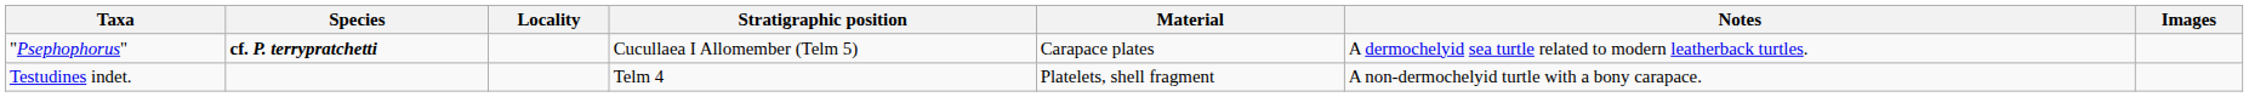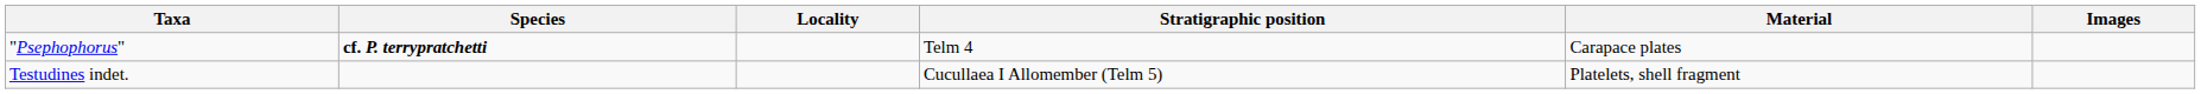 <table class="wikitable sortable" align="center" width="100%">
 <tr>
 <th>Taxa</th>
 <th>Species</th>
 <th>Locality</th>
 <th>Stratigraphic position</th>
 <th>Material</th>
-<th>Notes</th>
 <th>Images</th>
 </tr>
 <tr>
 <td>"<em><a href='#'>Psephophorus</a></em>"</td>
 <td><strong>cf. <em>P. terrypratchetti</em></strong></td>
 <td></td>
-<td>Cucullaea I Allomember (Telm 5)</td>
+<td>Telm 4</td>
 <td>Carapace plates</td>
-<td>A <a href='#'>dermochelyid</a> <a href='#'>sea turtle</a> related to modern <a href='#'>leatherback turtles</a>.</td>
 <td></td>
 </tr>
 <tr>
 <td><a href='#'>Testudines</a> indet.</td>
 <td></td>
 <td></td>
-<td>Telm 4</td>
+<td>Cucullaea I Allomember (Telm 5)</td>
 <td>Platelets, shell fragment</td>
-<td>A non-dermochelyid turtle with a bony carapace.</td>
 <td></td>
 </tr>
 </table>
